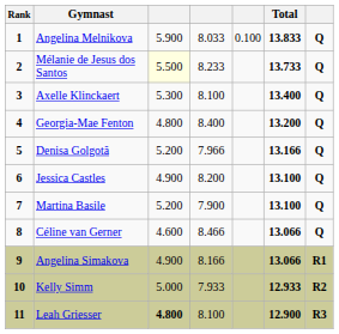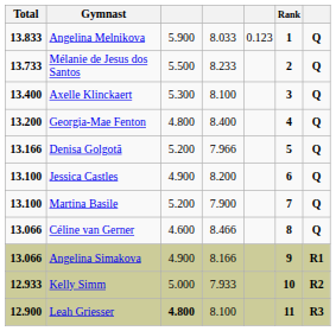 <table style="text-align:center;" class="wikitable sortable">
 <tr>
-<th scope="col" style="width:15px;"><small>Rank</small></th>
+<th scope="col" style="width:50px;">Total</th>
 <th scope="col" style="width:150px;">Gymnast</th>
 <th scope="col" style="width:50px;"><small></small></th>
 <th scope="col" style="width:50px;"><small></small></th>
 <th scope="col" style="width:20px;"><small></small></th>
-<th scope="col" style="width:50px;">Total</th>
+<th scope="col" style="width:15px;"><small>Rank</small></th>
 <th scope="col" style="width:30px;"><small></small></th>
 </tr>
 <tr>
-<td scope="row" style="text-align:center"><strong>1</strong></td>
+<td><strong>13.833</strong></td>
 <td style="height:30px; text-align:left;"> <a href='#'>Angelina Melnikova</a></td>
 <td>5.900</td>
 <td>8.033</td>
-<td>0.100</td>
-<td><strong>13.833</strong></td>
+<td>0.123</td>
+<td scope="row" style="text-align:center"><strong>1</strong></td>
 <td><strong>Q</strong></td>
 </tr>
 <tr>
-<td scope="row" style="text-align:center"><strong>2</strong></td>
+<td><strong>13.733</strong></td>
 <td style="height:30px; text-align:left;"> <a href='#'>Mélanie de Jesus dos Santos</a></td>
-<td style="background: lightyellow;">5.500</td>
+<td>5.500</td>
 <td>8.233</td>
 <td></td>
-<td><strong>13.733</strong></td>
+<td scope="row" style="text-align:center"><strong>2</strong></td>
 <td><strong>Q</strong></td>
 </tr>
 <tr>
-<td scope="row" style="text-align:center"><strong>3</strong></td>
+<td><strong>13.400</strong></td>
 <td style="height:30px; text-align:left;"> <a href='#'>Axelle Klinckaert</a></td>
 <td>5.300</td>
 <td>8.100</td>
 <td></td>
-<td><strong>13.400</strong></td>
+<td scope="row" style="text-align:center"><strong>3</strong></td>
 <td><strong>Q</strong></td>
 </tr>
 <tr>
-<td scope="row" style="text-align:center"><strong>4</strong></td>
+<td><strong>13.200</strong></td>
 <td style="height:30px; text-align:left;"> <a href='#'>Georgia-Mae Fenton</a></td>
 <td>4.800</td>
 <td>8.400</td>
 <td></td>
-<td><strong>13.200</strong></td>
+<td scope="row" style="text-align:center"><strong>4</strong></td>
 <td><strong>Q</strong></td>
 </tr>
 <tr>
-<td scope="row" style="text-align:center"><strong>5</strong></td>
+<td><strong>13.166</strong></td>
 <td style="height:30px; text-align:left;"> <a href='#'>Denisa Golgotă</a></td>
 <td>5.200</td>
 <td>7.966</td>
 <td></td>
-<td><strong>13.166</strong></td>
+<td scope="row" style="text-align:center"><strong>5</strong></td>
 <td><strong>Q</strong></td>
 </tr>
 <tr>
-<td scope="row" style="text-align:center"><strong>6</strong></td>
+<td><strong>13.100</strong></td>
 <td style="height:30px; text-align:left;"> <a href='#'>Jessica Castles</a></td>
 <td>4.900</td>
 <td>8.200</td>
 <td></td>
-<td><strong>13.100</strong></td>
+<td scope="row" style="text-align:center"><strong>6</strong></td>
 <td><strong>Q</strong></td>
 </tr>
 <tr>
-<td scope="row" style="text-align:center"><strong>7</strong></td>
+<td><strong>13.100</strong></td>
 <td style="height:30px; text-align:left;"> <a href='#'>Martina Basile</a></td>
 <td>5.200</td>
 <td>7.900</td>
 <td></td>
-<td><strong>13.100</strong></td>
+<td scope="row" style="text-align:center"><strong>7</strong></td>
 <td><strong>Q</strong></td>
 </tr>
 <tr>
-<td scope="row" style="text-align:center"><strong>8</strong></td>
+<td><strong>13.066</strong></td>
 <td style="height:30px; text-align:left;"> <a href='#'>Céline van Gerner</a></td>
 <td>4.600</td>
 <td>8.466</td>
 <td></td>
-<td><strong>13.066</strong></td>
+<td scope="row" style="text-align:center"><strong>8</strong></td>
 <td><strong>Q</strong></td>
 </tr>
 <tr style="background:#cccc99;">
-<td scope="row" style="text-align:center"><strong>9</strong></td>
+<td><strong>13.066</strong></td>
 <td style="height:30px; text-align:left;"> <a href='#'>Angelina Simakova</a></td>
 <td>4.900</td>
 <td>8.166</td>
 <td></td>
-<td><strong>13.066</strong></td>
+<td scope="row" style="text-align:center"><strong>9</strong></td>
 <td><strong>R1</strong></td>
 </tr>
 <tr style="background:#cccc99;">
-<td scope="row" style="text-align:center"><strong>10</strong></td>
+<td><strong>12.933</strong></td>
 <td style="height:30px; text-align:left;"> <a href='#'>Kelly Simm</a></td>
 <td>5.000</td>
 <td>7.933</td>
 <td></td>
-<td><strong>12.933</strong></td>
+<td scope="row" style="text-align:center"><strong>10</strong></td>
 <td><strong>R2</strong></td>
 </tr>
 <tr style="background:#cccc99;">
-<td scope="row" style="text-align:center"><strong>11</strong></td>
+<td><strong>12.900</strong></td>
 <td style="height:30px; text-align:left;"> <a href='#'>Leah Griesser</a></td>
 <td><strong>4.800</strong></td>
 <td>8.100</td>
 <td></td>
-<td><strong>12.900</strong></td>
+<td scope="row" style="text-align:center"><strong>11</strong></td>
 <td><strong>R3</strong></td>
 </tr>
 </table>
